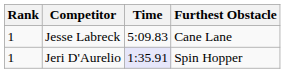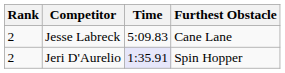 <table class="wikitable sortable mw-collapsible">
 <tr>
 <th>Rank</th>
 <th>Competitor</th>
 <th>Time</th>
 <th>Furthest Obstacle</th>
 </tr>
 <tr>
-<td>1</td>
+<td>2</td>
 <td>Jesse Labreck</td>
 <td>5:09.83</td>
 <td>Cane Lane</td>
 </tr>
 <tr>
-<td>1</td>
+<td>2</td>
 <td>Jeri D'Aurelio</td>
 <td style="background: lavender;">1:35.91</td>
 <td>Spin Hopper</td>
 </tr>
 </table>
